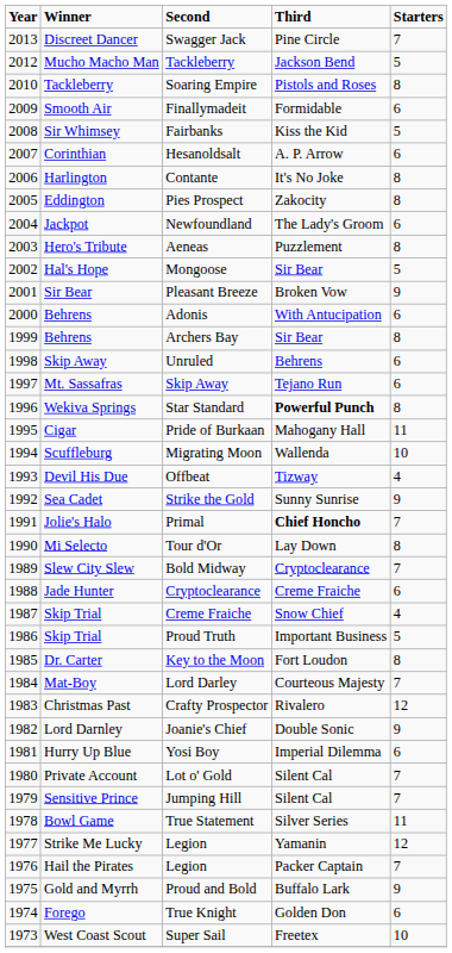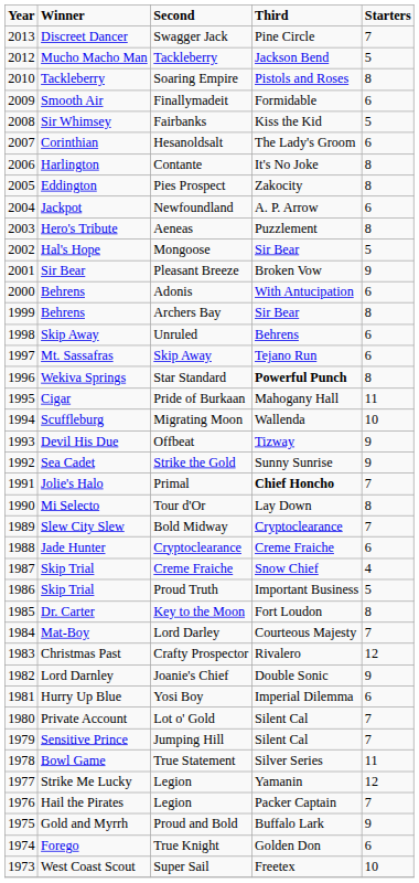 <table class=wikitable>
 <tr>
 <td><strong>Year</strong></td>
 <td><strong>Winner</strong></td>
 <td><strong>Second</strong></td>
 <td><strong>Third</strong></td>
 <td><strong>Starters</strong></td>
 </tr>
 <tr>
 <td>2013</td>
 <td><a href='#'>Discreet Dancer</a></td>
 <td>Swagger Jack</td>
 <td>Pine Circle</td>
 <td>7</td>
 </tr>
 <tr>
 <td>2012</td>
 <td><a href='#'>Mucho Macho Man</a></td>
 <td><a href='#'>Tackleberry</a></td>
 <td><a href='#'>Jackson Bend</a></td>
 <td>5</td>
 </tr>
 <tr>
 <td>2010</td>
 <td><a href='#'>Tackleberry</a></td>
 <td>Soaring Empire</td>
 <td><a href='#'>Pistols and Roses</a></td>
 <td>8</td>
 </tr>
 <tr>
 <td>2009</td>
 <td><a href='#'>Smooth Air</a></td>
 <td>Finallymadeit</td>
 <td>Formidable</td>
 <td>6</td>
 </tr>
 <tr>
 <td>2008</td>
 <td><a href='#'>Sir Whimsey</a></td>
 <td>Fairbanks</td>
 <td>Kiss the Kid</td>
 <td>5</td>
 </tr>
 <tr>
 <td>2007</td>
 <td><a href='#'>Corinthian</a></td>
 <td>Hesanoldsalt</td>
-<td>A. P. Arrow</td>
+<td>The Lady's Groom</td>
 <td>6</td>
 </tr>
 <tr>
 <td>2006</td>
 <td><a href='#'>Harlington</a></td>
 <td>Contante</td>
 <td>It's No Joke</td>
 <td>8</td>
 </tr>
 <tr>
 <td>2005</td>
 <td><a href='#'>Eddington</a></td>
 <td>Pies Prospect</td>
 <td>Zakocity</td>
 <td>8</td>
 </tr>
 <tr>
 <td>2004</td>
 <td><a href='#'>Jackpot</a></td>
 <td>Newfoundland</td>
-<td>The Lady's Groom</td>
+<td>A. P. Arrow</td>
 <td>6</td>
 </tr>
 <tr>
 <td>2003</td>
 <td><a href='#'>Hero's Tribute</a></td>
 <td>Aeneas</td>
 <td>Puzzlement</td>
 <td>8</td>
 </tr>
 <tr>
 <td>2002</td>
 <td><a href='#'>Hal's Hope</a></td>
 <td>Mongoose</td>
 <td><a href='#'>Sir Bear</a></td>
 <td>5</td>
 </tr>
 <tr>
 <td>2001</td>
 <td><a href='#'>Sir Bear</a></td>
 <td>Pleasant Breeze</td>
 <td>Broken Vow</td>
 <td>9</td>
 </tr>
 <tr>
 <td>2000</td>
 <td><a href='#'>Behrens</a></td>
 <td>Adonis</td>
 <td><a href='#'>With Antucipation</a></td>
 <td>6</td>
 </tr>
 <tr>
 <td>1999</td>
 <td><a href='#'>Behrens</a></td>
 <td>Archers Bay</td>
 <td><a href='#'>Sir Bear</a></td>
 <td>8</td>
 </tr>
 <tr>
 <td>1998</td>
 <td><a href='#'>Skip Away</a></td>
 <td>Unruled</td>
 <td><a href='#'>Behrens</a></td>
 <td>6</td>
 </tr>
 <tr>
 <td>1997</td>
 <td><a href='#'>Mt. Sassafras</a></td>
 <td><a href='#'>Skip Away</a></td>
 <td><a href='#'>Tejano Run</a></td>
 <td>6</td>
 </tr>
 <tr>
 <td>1996</td>
 <td><a href='#'>Wekiva Springs</a></td>
 <td>Star Standard</td>
 <td><strong>Powerful Punch</strong></td>
 <td>8</td>
 </tr>
 <tr>
 <td>1995</td>
 <td><a href='#'>Cigar</a></td>
 <td>Pride of Burkaan</td>
 <td>Mahogany Hall</td>
 <td>11</td>
 </tr>
 <tr>
 <td>1994</td>
 <td><a href='#'>Scuffleburg</a></td>
 <td>Migrating Moon</td>
 <td>Wallenda</td>
 <td>10</td>
 </tr>
 <tr>
 <td>1993</td>
 <td><a href='#'>Devil His Due</a></td>
 <td>Offbeat</td>
 <td><a href='#'>Tizway</a></td>
-<td>4</td>
+<td>9</td>
 </tr>
 <tr>
 <td>1992</td>
 <td><a href='#'>Sea Cadet</a></td>
 <td><a href='#'>Strike the Gold</a></td>
 <td>Sunny Sunrise</td>
 <td>9</td>
 </tr>
 <tr>
 <td>1991</td>
 <td><a href='#'>Jolie's Halo</a></td>
 <td>Primal</td>
 <td><strong>Chief Honcho</strong></td>
 <td>7</td>
 </tr>
 <tr>
 <td>1990</td>
 <td><a href='#'>Mi Selecto</a></td>
 <td>Tour d'Or</td>
 <td>Lay Down</td>
 <td>8</td>
 </tr>
 <tr>
 <td>1989</td>
 <td><a href='#'>Slew City Slew</a></td>
 <td>Bold Midway</td>
 <td><a href='#'>Cryptoclearance</a></td>
 <td>7</td>
 </tr>
 <tr>
 <td>1988</td>
 <td><a href='#'>Jade Hunter</a></td>
 <td><a href='#'>Cryptoclearance</a></td>
 <td><a href='#'>Creme Fraiche</a></td>
 <td>6</td>
 </tr>
 <tr>
 <td>1987</td>
 <td><a href='#'>Skip Trial</a></td>
 <td><a href='#'>Creme Fraiche</a></td>
 <td><a href='#'>Snow Chief</a></td>
 <td>4</td>
 </tr>
 <tr>
 <td>1986</td>
 <td><a href='#'>Skip Trial</a></td>
 <td>Proud Truth</td>
 <td>Important Business</td>
 <td>5</td>
 </tr>
 <tr>
 <td>1985</td>
 <td><a href='#'>Dr. Carter</a></td>
 <td><a href='#'>Key to the Moon</a></td>
 <td>Fort Loudon</td>
 <td>8</td>
 </tr>
 <tr>
 <td>1984</td>
 <td><a href='#'>Mat-Boy</a></td>
 <td>Lord Darley</td>
 <td>Courteous Majesty</td>
 <td>7</td>
 </tr>
 <tr>
 <td>1983</td>
 <td>Christmas Past</td>
 <td>Crafty Prospector</td>
 <td>Rivalero</td>
 <td>12</td>
 </tr>
 <tr>
 <td>1982</td>
 <td>Lord Darnley</td>
 <td>Joanie's Chief</td>
 <td>Double Sonic</td>
 <td>9</td>
 </tr>
 <tr>
 <td>1981</td>
 <td>Hurry Up Blue</td>
 <td>Yosi Boy</td>
 <td>Imperial Dilemma</td>
 <td>6</td>
 </tr>
 <tr>
 <td>1980</td>
 <td>Private Account</td>
 <td>Lot o' Gold</td>
 <td>Silent Cal</td>
 <td>7</td>
 </tr>
 <tr>
 <td>1979</td>
 <td><a href='#'>Sensitive Prince</a></td>
 <td>Jumping Hill</td>
 <td>Silent Cal</td>
 <td>7</td>
 </tr>
 <tr>
 <td>1978</td>
 <td><a href='#'>Bowl Game</a></td>
 <td>True Statement</td>
 <td>Silver Series</td>
 <td>11</td>
 </tr>
 <tr>
 <td>1977</td>
 <td>Strike Me Lucky</td>
 <td>Legion</td>
 <td>Yamanin</td>
 <td>12</td>
 </tr>
 <tr>
 <td>1976</td>
 <td>Hail the Pirates</td>
 <td>Legion</td>
 <td>Packer Captain</td>
 <td>7</td>
 </tr>
 <tr>
 <td>1975</td>
 <td>Gold and Myrrh</td>
 <td>Proud and Bold</td>
 <td>Buffalo Lark</td>
 <td>9</td>
 </tr>
 <tr>
 <td>1974</td>
 <td><a href='#'>Forego</a></td>
 <td>True Knight</td>
 <td>Golden Don</td>
 <td>6</td>
 </tr>
 <tr>
 <td>1973</td>
 <td>West Coast Scout</td>
 <td>Super Sail</td>
 <td>Freetex</td>
 <td>10</td>
 </tr>
 <tr>
 </tr>
 </table>
